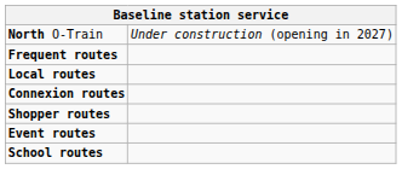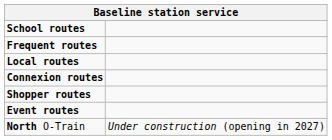 <table class="wikitable">
 <tr>
 <th colspan="2">Baseline station service</th>
 </tr>
 <tr>
-<td><strong>North</strong> O-Train</td>
-<td> <em>Under construction</em> (opening in 2027)</td>
+<td><strong>School routes</strong></td>
+<td>     </td>
 </tr>
 <tr>
 <td><strong>Frequent routes</strong></td>
 <td><br>     </td>
 </tr>
 <tr>
 <td><strong>Local routes</strong></td>
 <td>       </td>
 </tr>
 <tr>
 <td><strong>Connexion routes</strong></td>
 <td>  </td>
 </tr>
 <tr>
 <td><strong>Shopper routes</strong></td>
 <td></td>
 </tr>
 <tr>
 <td><strong>Event routes</strong></td>
 <td> </td>
 </tr>
 <tr>
-<td><strong>School routes</strong></td>
-<td>     </td>
+<td><strong>North</strong> O-Train</td>
+<td> <em>Under construction</em> (opening in 2027)</td>
 </tr>
 </table>
